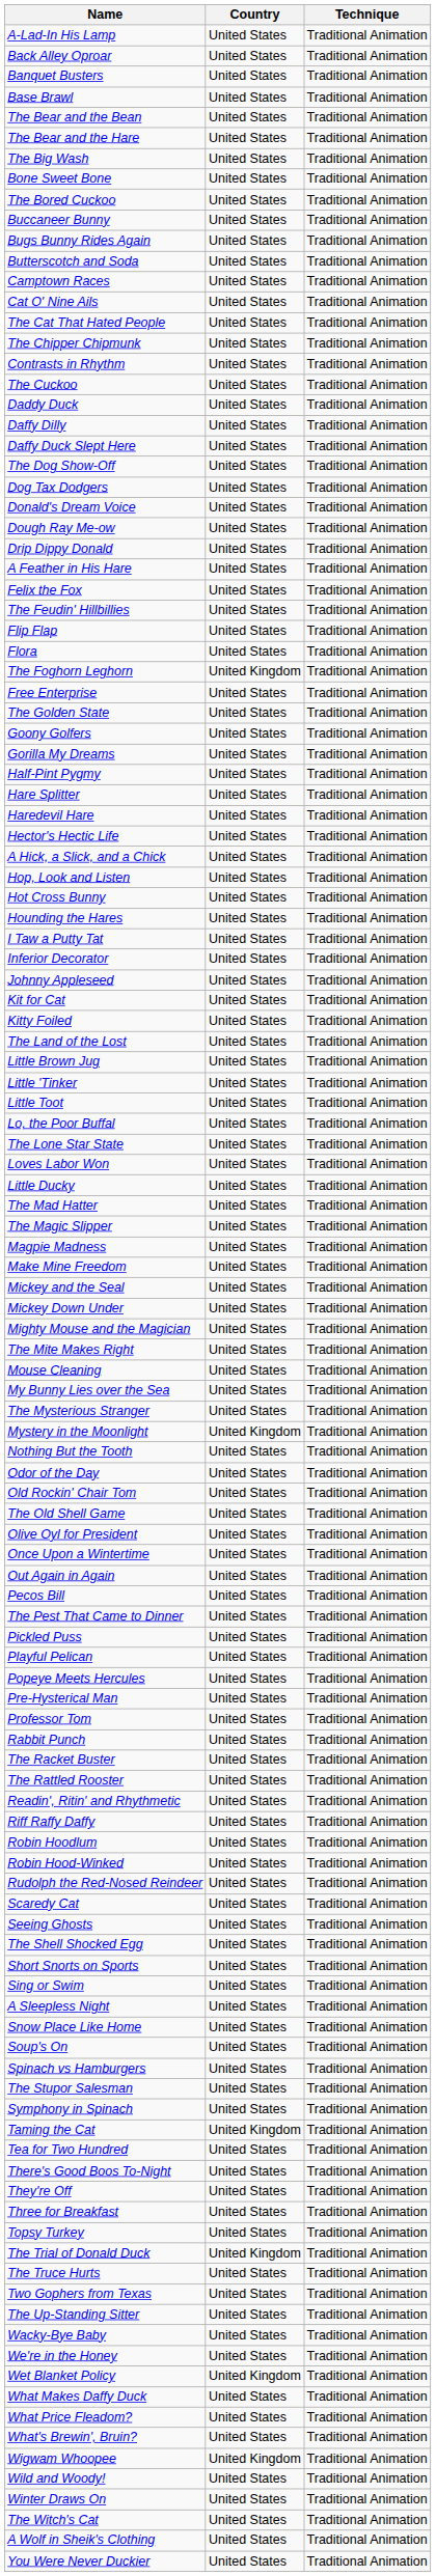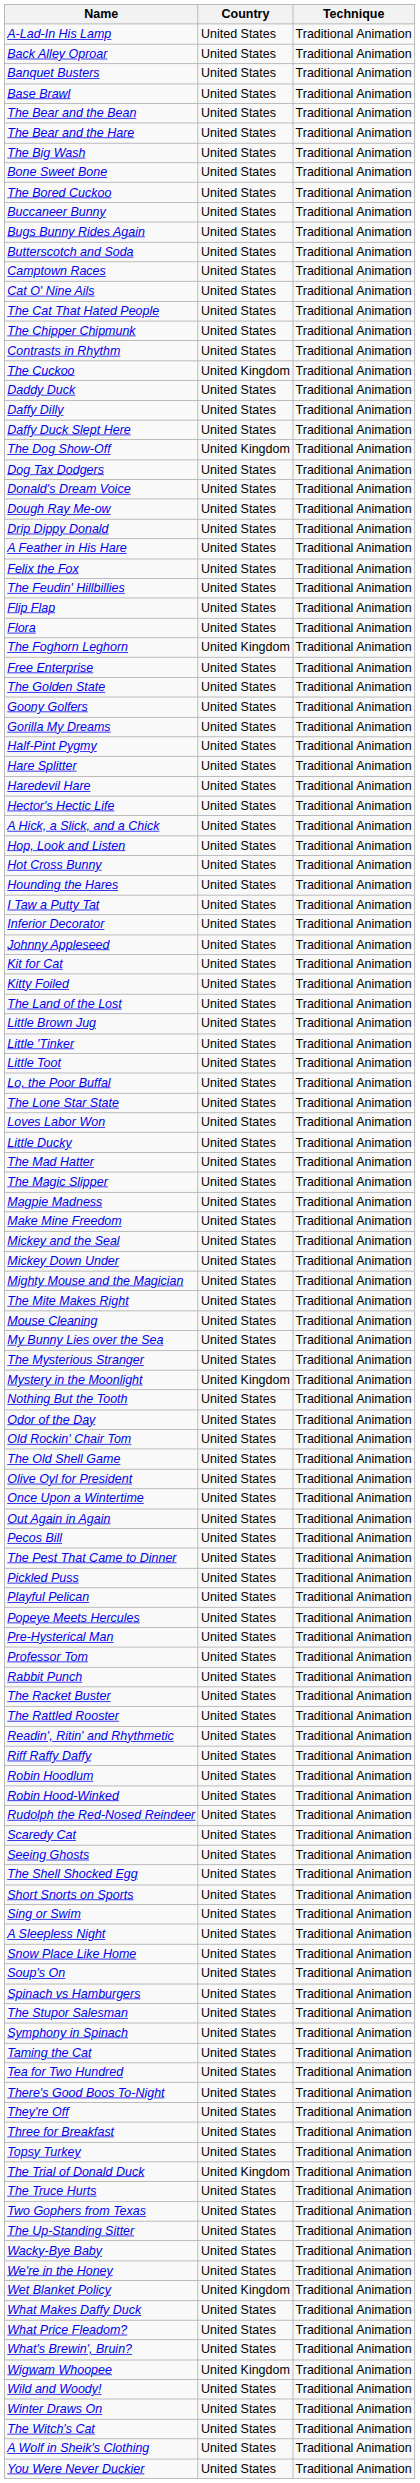 <table class="wikitable sortable">
 <tr>
 <th>Name</th>
 <th>Country</th>
 <th>Technique</th>
 </tr>
 <tr>
 <td><em><a href='#'>A-Lad-In His Lamp</a></em></td>
 <td>United States</td>
 <td>Traditional Animation</td>
 </tr>
 <tr>
 <td><em><a href='#'>Back Alley Oproar</a></em></td>
 <td>United States</td>
 <td>Traditional Animation</td>
 </tr>
 <tr>
 <td><em><a href='#'>Banquet Busters</a></em></td>
 <td>United States</td>
 <td>Traditional Animation</td>
 </tr>
 <tr>
 <td><em><a href='#'>Base Brawl</a></em></td>
 <td>United States</td>
 <td>Traditional Animation</td>
 </tr>
 <tr>
 <td><em><a href='#'>The Bear and the Bean</a></em></td>
 <td>United States</td>
 <td>Traditional Animation</td>
 </tr>
 <tr>
 <td><em><a href='#'>The Bear and the Hare</a></em></td>
 <td>United States</td>
 <td>Traditional Animation</td>
 </tr>
 <tr>
 <td><em><a href='#'>The Big Wash</a></em></td>
 <td>United States</td>
 <td>Traditional Animation</td>
 </tr>
 <tr>
 <td><em><a href='#'>Bone Sweet Bone</a></em></td>
 <td>United States</td>
 <td>Traditional Animation</td>
 </tr>
 <tr>
 <td><em><a href='#'>The Bored Cuckoo</a></em></td>
 <td>United States</td>
 <td>Traditional Animation</td>
 </tr>
 <tr>
 <td><em><a href='#'>Buccaneer Bunny</a></em></td>
 <td>United States</td>
 <td>Traditional Animation</td>
 </tr>
 <tr>
 <td><em><a href='#'>Bugs Bunny Rides Again</a></em></td>
 <td>United States</td>
 <td>Traditional Animation</td>
 </tr>
 <tr>
 <td><em><a href='#'>Butterscotch and Soda</a></em></td>
 <td>United States</td>
 <td>Traditional Animation</td>
 </tr>
 <tr>
 <td><em><a href='#'>Camptown Races</a></em></td>
 <td>United States</td>
 <td>Traditional Animation</td>
 </tr>
 <tr>
 <td><em><a href='#'>Cat O' Nine Ails</a></em></td>
 <td>United States</td>
 <td>Traditional Animation</td>
 </tr>
 <tr>
 <td><em><a href='#'>The Cat That Hated People</a></em></td>
 <td>United States</td>
 <td>Traditional Animation</td>
 </tr>
 <tr>
 <td><em><a href='#'>The Chipper Chipmunk</a></em></td>
 <td>United States</td>
 <td>Traditional Animation</td>
 </tr>
 <tr>
 <td><em><a href='#'>Contrasts in Rhythm</a></em></td>
 <td>United States</td>
 <td>Traditional Animation</td>
 </tr>
 <tr>
 <td><em><a href='#'>The Cuckoo</a></em></td>
-<td>United States</td>
+<td>United Kingdom</td>
 <td>Traditional Animation</td>
 </tr>
 <tr>
 <td><em><a href='#'>Daddy Duck</a></em></td>
 <td>United States</td>
 <td>Traditional Animation</td>
 </tr>
 <tr>
 <td><em><a href='#'>Daffy Dilly</a></em></td>
 <td>United States</td>
 <td>Traditional Animation</td>
 </tr>
 <tr>
 <td><em><a href='#'>Daffy Duck Slept Here</a></em></td>
 <td>United States</td>
 <td>Traditional Animation</td>
 </tr>
 <tr>
 <td><em><a href='#'>The Dog Show-Off</a></em></td>
-<td>United States</td>
+<td>United Kingdom</td>
 <td>Traditional Animation</td>
 </tr>
 <tr>
 <td><em><a href='#'>Dog Tax Dodgers</a></em></td>
 <td>United States</td>
 <td>Traditional Animation</td>
 </tr>
 <tr>
 <td><em><a href='#'>Donald's Dream Voice</a></em></td>
 <td>United States</td>
 <td>Traditional Animation</td>
 </tr>
 <tr>
 <td><em><a href='#'>Dough Ray Me-ow</a></em></td>
 <td>United States</td>
 <td>Traditional Animation</td>
 </tr>
 <tr>
 <td><em><a href='#'>Drip Dippy Donald</a></em></td>
 <td>United States</td>
 <td>Traditional Animation</td>
 </tr>
 <tr>
 <td><em><a href='#'>A Feather in His Hare</a></em></td>
 <td>United States</td>
 <td>Traditional Animation</td>
 </tr>
 <tr>
 <td><em><a href='#'>Felix the Fox</a></em></td>
 <td>United States</td>
 <td>Traditional Animation</td>
 </tr>
 <tr>
 <td><em><a href='#'>The Feudin' Hillbillies</a></em></td>
 <td>United States</td>
 <td>Traditional Animation</td>
 </tr>
 <tr>
 <td><em><a href='#'>Flip Flap</a></em></td>
 <td>United States</td>
 <td>Traditional Animation</td>
 </tr>
 <tr>
 <td><em><a href='#'>Flora</a></em></td>
 <td>United States</td>
 <td>Traditional Animation</td>
 </tr>
 <tr>
 <td><em><a href='#'>The Foghorn Leghorn</a></em></td>
 <td>United Kingdom</td>
 <td>Traditional Animation</td>
 </tr>
 <tr>
 <td><em><a href='#'>Free Enterprise</a></em></td>
 <td>United States</td>
 <td>Traditional Animation</td>
 </tr>
 <tr>
 <td><em><a href='#'>The Golden State</a></em></td>
 <td>United States</td>
 <td>Traditional Animation</td>
 </tr>
 <tr>
 <td><em><a href='#'>Goony Golfers</a></em></td>
 <td>United States</td>
 <td>Traditional Animation</td>
 </tr>
 <tr>
 <td><em><a href='#'>Gorilla My Dreams</a></em></td>
 <td>United States</td>
 <td>Traditional Animation</td>
 </tr>
 <tr>
 <td><em><a href='#'>Half-Pint Pygmy</a></em></td>
 <td>United States</td>
 <td>Traditional Animation</td>
 </tr>
 <tr>
 <td><em><a href='#'>Hare Splitter</a></em></td>
 <td>United States</td>
 <td>Traditional Animation</td>
 </tr>
 <tr>
 <td><em><a href='#'>Haredevil Hare</a></em></td>
 <td>United States</td>
 <td>Traditional Animation</td>
 </tr>
 <tr>
 <td><em><a href='#'>Hector's Hectic Life</a></em></td>
 <td>United States</td>
 <td>Traditional Animation</td>
 </tr>
 <tr>
 <td><em><a href='#'>A Hick, a Slick, and a Chick</a></em></td>
 <td>United States</td>
 <td>Traditional Animation</td>
 </tr>
 <tr>
 <td><em><a href='#'>Hop, Look and Listen</a></em></td>
 <td>United States</td>
 <td>Traditional Animation</td>
 </tr>
 <tr>
 <td><em><a href='#'>Hot Cross Bunny</a></em></td>
 <td>United States</td>
 <td>Traditional Animation</td>
 </tr>
 <tr>
 <td><em><a href='#'>Hounding the Hares</a></em></td>
 <td>United States</td>
 <td>Traditional Animation</td>
 </tr>
 <tr>
 <td><em><a href='#'>I Taw a Putty Tat</a></em></td>
 <td>United States</td>
 <td>Traditional Animation</td>
 </tr>
 <tr>
 <td><em><a href='#'>Inferior Decorator</a></em></td>
 <td>United States</td>
 <td>Traditional Animation</td>
 </tr>
 <tr>
 <td><em><a href='#'>Johnny Appleseed</a></em></td>
 <td>United States</td>
 <td>Traditional Animation</td>
 </tr>
 <tr>
 <td><em><a href='#'>Kit for Cat</a></em></td>
 <td>United States</td>
 <td>Traditional Animation</td>
 </tr>
 <tr>
 <td><em><a href='#'>Kitty Foiled</a></em></td>
 <td>United States</td>
 <td>Traditional Animation</td>
 </tr>
 <tr>
 <td><em><a href='#'>The Land of the Lost</a></em></td>
 <td>United States</td>
 <td>Traditional Animation</td>
 </tr>
 <tr>
 <td><em><a href='#'>Little Brown Jug</a></em></td>
 <td>United States</td>
 <td>Traditional Animation</td>
 </tr>
 <tr>
 <td><em><a href='#'>Little 'Tinker</a></em></td>
 <td>United States</td>
 <td>Traditional Animation</td>
 </tr>
 <tr>
 <td><em><a href='#'>Little Toot</a></em></td>
 <td>United States</td>
 <td>Traditional Animation</td>
 </tr>
 <tr>
 <td><em><a href='#'>Lo, the Poor Buffal</a></em></td>
 <td>United States</td>
 <td>Traditional Animation</td>
 </tr>
 <tr>
 <td><em><a href='#'>The Lone Star State</a></em></td>
 <td>United States</td>
 <td>Traditional Animation</td>
 </tr>
 <tr>
 <td><em><a href='#'>Loves Labor Won</a></em></td>
 <td>United States</td>
 <td>Traditional Animation</td>
 </tr>
 <tr>
 <td><em><a href='#'>Little Ducky</a></em></td>
 <td>United States</td>
 <td>Traditional Animation</td>
 </tr>
 <tr>
 <td><em><a href='#'>The Mad Hatter</a></em></td>
 <td>United States</td>
 <td>Traditional Animation</td>
 </tr>
 <tr>
 <td><em><a href='#'>The Magic Slipper</a></em></td>
 <td>United States</td>
 <td>Traditional Animation</td>
 </tr>
 <tr>
 <td><em><a href='#'>Magpie Madness</a></em></td>
 <td>United States</td>
 <td>Traditional Animation</td>
 </tr>
 <tr>
 <td><em><a href='#'>Make Mine Freedom</a></em></td>
 <td>United States</td>
 <td>Traditional Animation</td>
 </tr>
 <tr>
 <td><em><a href='#'>Mickey and the Seal</a></em></td>
 <td>United States</td>
 <td>Traditional Animation</td>
 </tr>
 <tr>
 <td><em><a href='#'>Mickey Down Under</a></em></td>
 <td>United States</td>
 <td>Traditional Animation</td>
 </tr>
 <tr>
 <td><em><a href='#'>Mighty Mouse and the Magician</a></em></td>
 <td>United States</td>
 <td>Traditional Animation</td>
 </tr>
 <tr>
 <td><em><a href='#'>The Mite Makes Right</a></em></td>
 <td>United States</td>
 <td>Traditional Animation</td>
 </tr>
 <tr>
 <td><em><a href='#'>Mouse Cleaning</a></em></td>
 <td>United States</td>
 <td>Traditional Animation</td>
 </tr>
 <tr>
 <td><em><a href='#'>My Bunny Lies over the Sea</a></em></td>
 <td>United States</td>
 <td>Traditional Animation</td>
 </tr>
 <tr>
 <td><em><a href='#'>The Mysterious Stranger</a></em></td>
 <td>United States</td>
 <td>Traditional Animation</td>
 </tr>
 <tr>
 <td><em><a href='#'>Mystery in the Moonlight</a></em></td>
 <td>United Kingdom</td>
 <td>Traditional Animation</td>
 </tr>
 <tr>
 <td><em><a href='#'>Nothing But the Tooth</a></em></td>
 <td>United States</td>
 <td>Traditional Animation</td>
 </tr>
 <tr>
 <td><em><a href='#'>Odor of the Day</a></em></td>
 <td>United States</td>
 <td>Traditional Animation</td>
 </tr>
 <tr>
 <td><em><a href='#'>Old Rockin' Chair Tom</a></em></td>
 <td>United States</td>
 <td>Traditional Animation</td>
 </tr>
 <tr>
 <td><em><a href='#'>The Old Shell Game</a></em></td>
 <td>United States</td>
 <td>Traditional Animation</td>
 </tr>
 <tr>
 <td><em><a href='#'>Olive Oyl for President</a></em></td>
 <td>United States</td>
 <td>Traditional Animation</td>
 </tr>
 <tr>
 <td><em><a href='#'>Once Upon a Wintertime</a></em></td>
 <td>United States</td>
 <td>Traditional Animation</td>
 </tr>
 <tr>
 <td><em><a href='#'>Out Again in Again</a></em></td>
 <td>United States</td>
 <td>Traditional Animation</td>
 </tr>
 <tr>
 <td><em><a href='#'>Pecos Bill</a></em></td>
 <td>United States</td>
 <td>Traditional Animation</td>
 </tr>
 <tr>
 <td><em><a href='#'>The Pest That Came to Dinner</a></em></td>
 <td>United States</td>
 <td>Traditional Animation</td>
 </tr>
 <tr>
 <td><em><a href='#'>Pickled Puss</a></em></td>
 <td>United States</td>
 <td>Traditional Animation</td>
 </tr>
 <tr>
 <td><em><a href='#'>Playful Pelican</a></em></td>
 <td>United States</td>
 <td>Traditional Animation</td>
 </tr>
 <tr>
 <td><em><a href='#'>Popeye Meets Hercules</a></em></td>
 <td>United States</td>
 <td>Traditional Animation</td>
 </tr>
 <tr>
 <td><em><a href='#'>Pre-Hysterical Man</a></em></td>
 <td>United States</td>
 <td>Traditional Animation</td>
 </tr>
 <tr>
 <td><em><a href='#'>Professor Tom</a></em></td>
 <td>United States</td>
 <td>Traditional Animation</td>
 </tr>
 <tr>
 <td><em><a href='#'>Rabbit Punch</a></em></td>
 <td>United States</td>
 <td>Traditional Animation</td>
 </tr>
 <tr>
 <td><em><a href='#'>The Racket Buster</a></em></td>
 <td>United States</td>
 <td>Traditional Animation</td>
 </tr>
 <tr>
 <td><em><a href='#'>The Rattled Rooster</a></em></td>
 <td>United States</td>
 <td>Traditional Animation</td>
 </tr>
 <tr>
 <td><em><a href='#'>Readin', Ritin' and Rhythmetic</a></em></td>
 <td>United States</td>
 <td>Traditional Animation</td>
 </tr>
 <tr>
 <td><em><a href='#'>Riff Raffy Daffy</a></em></td>
 <td>United States</td>
 <td>Traditional Animation</td>
 </tr>
 <tr>
 <td><em><a href='#'>Robin Hoodlum</a></em></td>
 <td>United States</td>
 <td>Traditional Animation</td>
 </tr>
 <tr>
 <td><em><a href='#'>Robin Hood-Winked</a></em></td>
 <td>United States</td>
 <td>Traditional Animation</td>
 </tr>
 <tr>
 <td><em><a href='#'>Rudolph the Red-Nosed Reindeer</a></em></td>
 <td>United States</td>
 <td>Traditional Animation</td>
 </tr>
 <tr>
 <td><em><a href='#'>Scaredy Cat</a></em></td>
 <td>United States</td>
 <td>Traditional Animation</td>
 </tr>
 <tr>
 <td><em><a href='#'>Seeing Ghosts</a></em></td>
 <td>United States</td>
 <td>Traditional Animation</td>
 </tr>
 <tr>
 <td><em><a href='#'>The Shell Shocked Egg</a></em></td>
 <td>United States</td>
 <td>Traditional Animation</td>
 </tr>
 <tr>
 <td><em><a href='#'>Short Snorts on Sports</a></em></td>
 <td>United States</td>
 <td>Traditional Animation</td>
 </tr>
 <tr>
 <td><em><a href='#'>Sing or Swim</a></em></td>
 <td>United States</td>
 <td>Traditional Animation</td>
 </tr>
 <tr>
 <td><em><a href='#'>A Sleepless Night</a></em></td>
 <td>United States</td>
 <td>Traditional Animation</td>
 </tr>
 <tr>
 <td><em><a href='#'>Snow Place Like Home</a></em></td>
 <td>United States</td>
 <td>Traditional Animation</td>
 </tr>
 <tr>
 <td><em><a href='#'>Soup's On</a></em></td>
 <td>United States</td>
 <td>Traditional Animation</td>
 </tr>
 <tr>
 <td><em><a href='#'>Spinach vs Hamburgers</a></em></td>
 <td>United States</td>
 <td>Traditional Animation</td>
 </tr>
 <tr>
 <td><em><a href='#'>The Stupor Salesman</a></em></td>
 <td>United States</td>
 <td>Traditional Animation</td>
 </tr>
 <tr>
 <td><em><a href='#'>Symphony in Spinach</a></em></td>
 <td>United States</td>
 <td>Traditional Animation</td>
 </tr>
 <tr>
 <td><em><a href='#'>Taming the Cat</a></em></td>
-<td>United Kingdom</td>
+<td>United States</td>
 <td>Traditional Animation</td>
 </tr>
 <tr>
 <td><em><a href='#'>Tea for Two Hundred</a></em></td>
 <td>United States</td>
 <td>Traditional Animation</td>
 </tr>
 <tr>
 <td><em><a href='#'>There's Good Boos To-Night</a></em></td>
 <td>United States</td>
 <td>Traditional Animation</td>
 </tr>
 <tr>
 <td><em><a href='#'>They're Off</a></em></td>
 <td>United States</td>
 <td>Traditional Animation</td>
 </tr>
 <tr>
 <td><em><a href='#'>Three for Breakfast</a></em></td>
 <td>United States</td>
 <td>Traditional Animation</td>
 </tr>
 <tr>
 <td><em><a href='#'>Topsy Turkey</a></em></td>
 <td>United States</td>
 <td>Traditional Animation</td>
 </tr>
 <tr>
 <td><em><a href='#'>The Trial of Donald Duck</a></em></td>
 <td>United Kingdom</td>
 <td>Traditional Animation</td>
 </tr>
 <tr>
 <td><em><a href='#'>The Truce Hurts</a></em></td>
 <td>United States</td>
 <td>Traditional Animation</td>
 </tr>
 <tr>
 <td><em><a href='#'>Two Gophers from Texas</a></em></td>
 <td>United States</td>
 <td>Traditional Animation</td>
 </tr>
 <tr>
 <td><em><a href='#'>The Up-Standing Sitter</a></em></td>
 <td>United States</td>
 <td>Traditional Animation</td>
 </tr>
 <tr>
 <td><em><a href='#'>Wacky-Bye Baby</a></em></td>
 <td>United States</td>
 <td>Traditional Animation</td>
 </tr>
 <tr>
 <td><em><a href='#'>We're in the Honey</a></em></td>
 <td>United States</td>
 <td>Traditional Animation</td>
 </tr>
 <tr>
 <td><em><a href='#'>Wet Blanket Policy</a></em></td>
 <td>United Kingdom</td>
 <td>Traditional Animation</td>
 </tr>
 <tr>
 <td><em><a href='#'>What Makes Daffy Duck</a></em></td>
 <td>United States</td>
 <td>Traditional Animation</td>
 </tr>
 <tr>
 <td><em><a href='#'>What Price Fleadom?</a></em></td>
 <td>United States</td>
 <td>Traditional Animation</td>
 </tr>
 <tr>
 <td><em><a href='#'>What's Brewin', Bruin?</a></em></td>
 <td>United States</td>
 <td>Traditional Animation</td>
 </tr>
 <tr>
 <td><em><a href='#'>Wigwam Whoopee</a></em></td>
 <td>United Kingdom</td>
 <td>Traditional Animation</td>
 </tr>
 <tr>
 <td><em><a href='#'>Wild and Woody!</a></em></td>
 <td>United States</td>
 <td>Traditional Animation</td>
 </tr>
 <tr>
 <td><em><a href='#'>Winter Draws On</a></em></td>
 <td>United States</td>
 <td>Traditional Animation</td>
 </tr>
 <tr>
 <td><em><a href='#'>The Witch's Cat</a></em></td>
 <td>United States</td>
 <td>Traditional Animation</td>
 </tr>
 <tr>
 <td><em><a href='#'>A Wolf in Sheik's Clothing</a></em></td>
 <td>United States</td>
 <td>Traditional Animation</td>
 </tr>
 <tr>
 <td><em><a href='#'>You Were Never Duckier</a></em></td>
 <td>United States</td>
 <td>Traditional Animation</td>
 </tr>
 </table>
